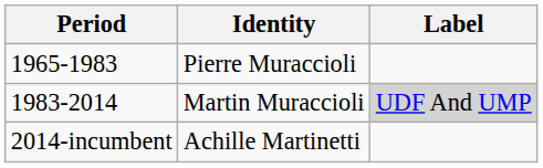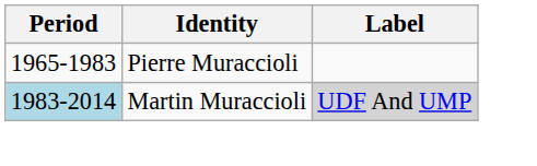 <table class="wikitable">
 <tr>
 <th>Period</th>
 <th>Identity</th>
 <th>Label</th>
 </tr>
 <tr>
 <td>1965-1983</td>
 <td>Pierre Muraccioli</td>
 <td></td>
 </tr>
 <tr>
-<td>1983-2014</td>
+<td style="background: lightblue;">1983-2014</td>
 <td>Martin Muraccioli</td>
 <td style="background: lightgrey;"><a href='#'>UDF</a> And <a href='#'>UMP</a></td>
 </tr>
-<tr>
-<td>2014-incumbent</td>
-<td>Achille Martinetti</td>
-<td></td>
-</tr>
 </table>
